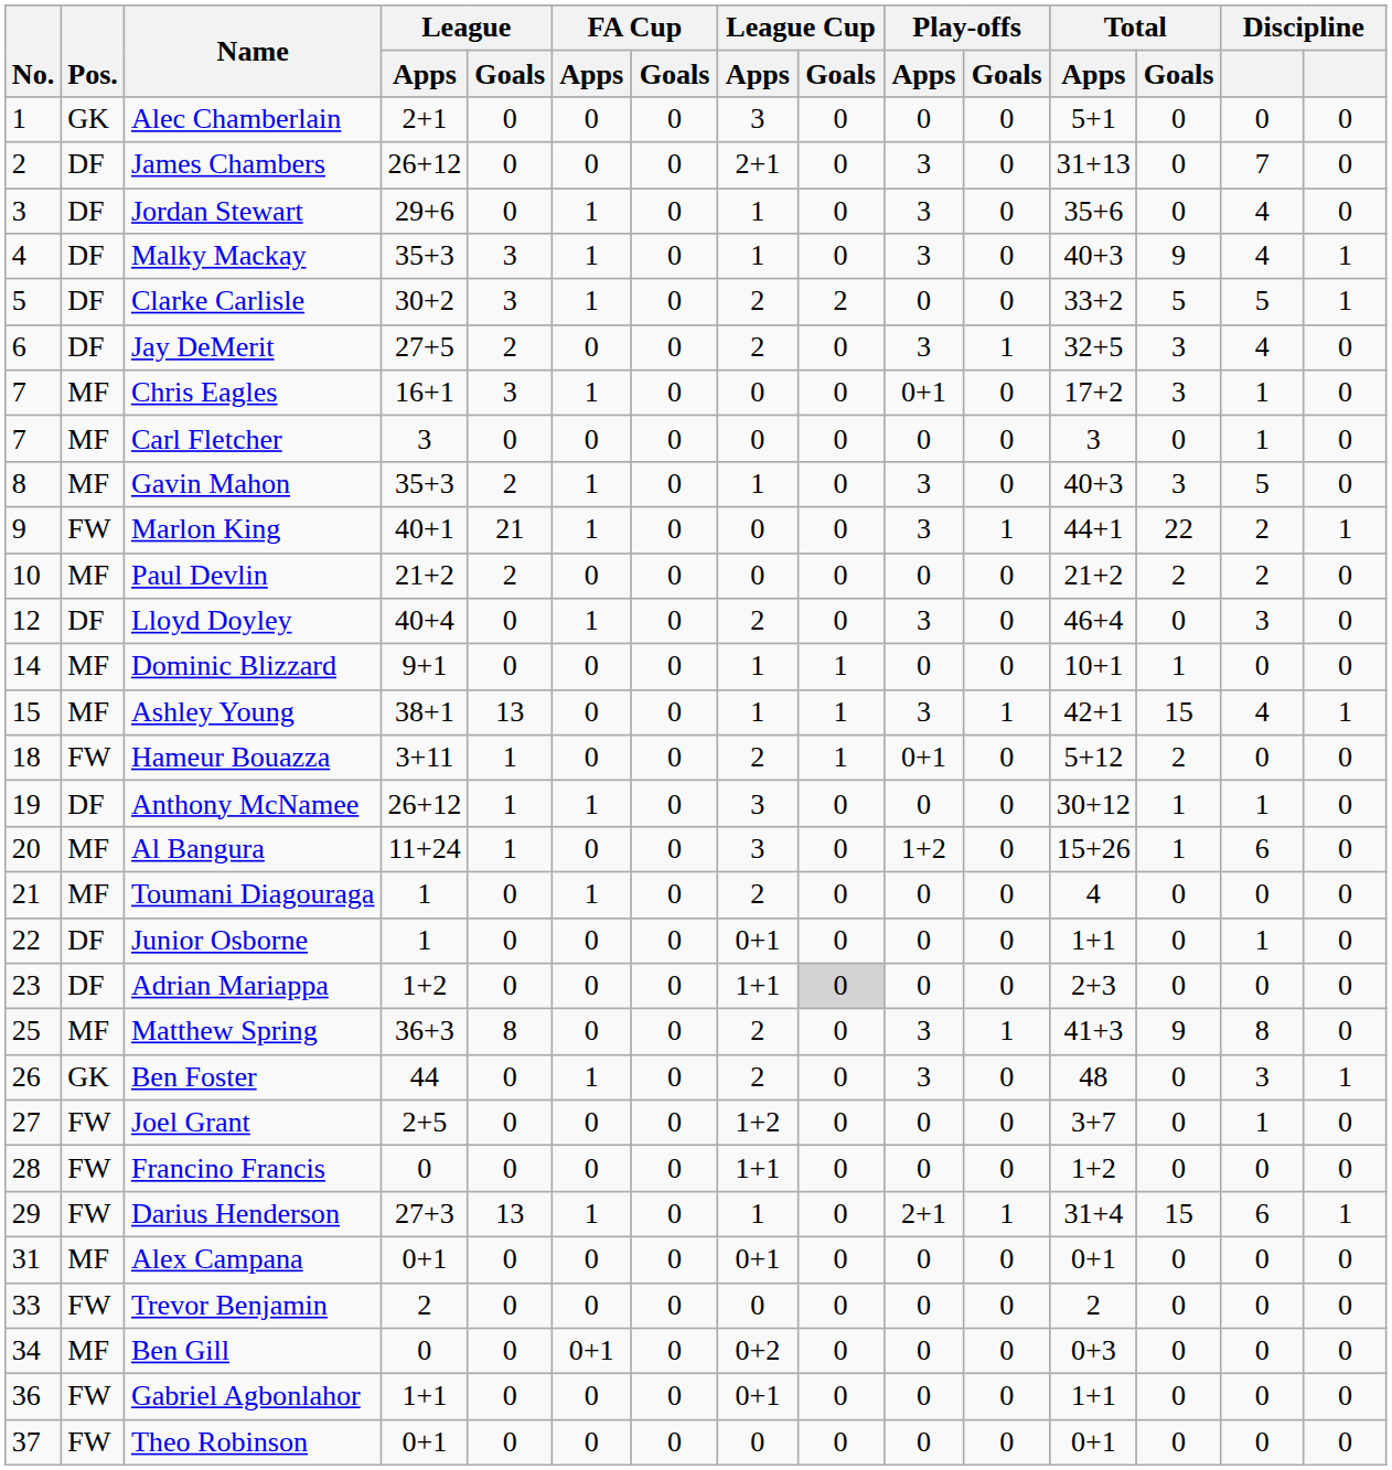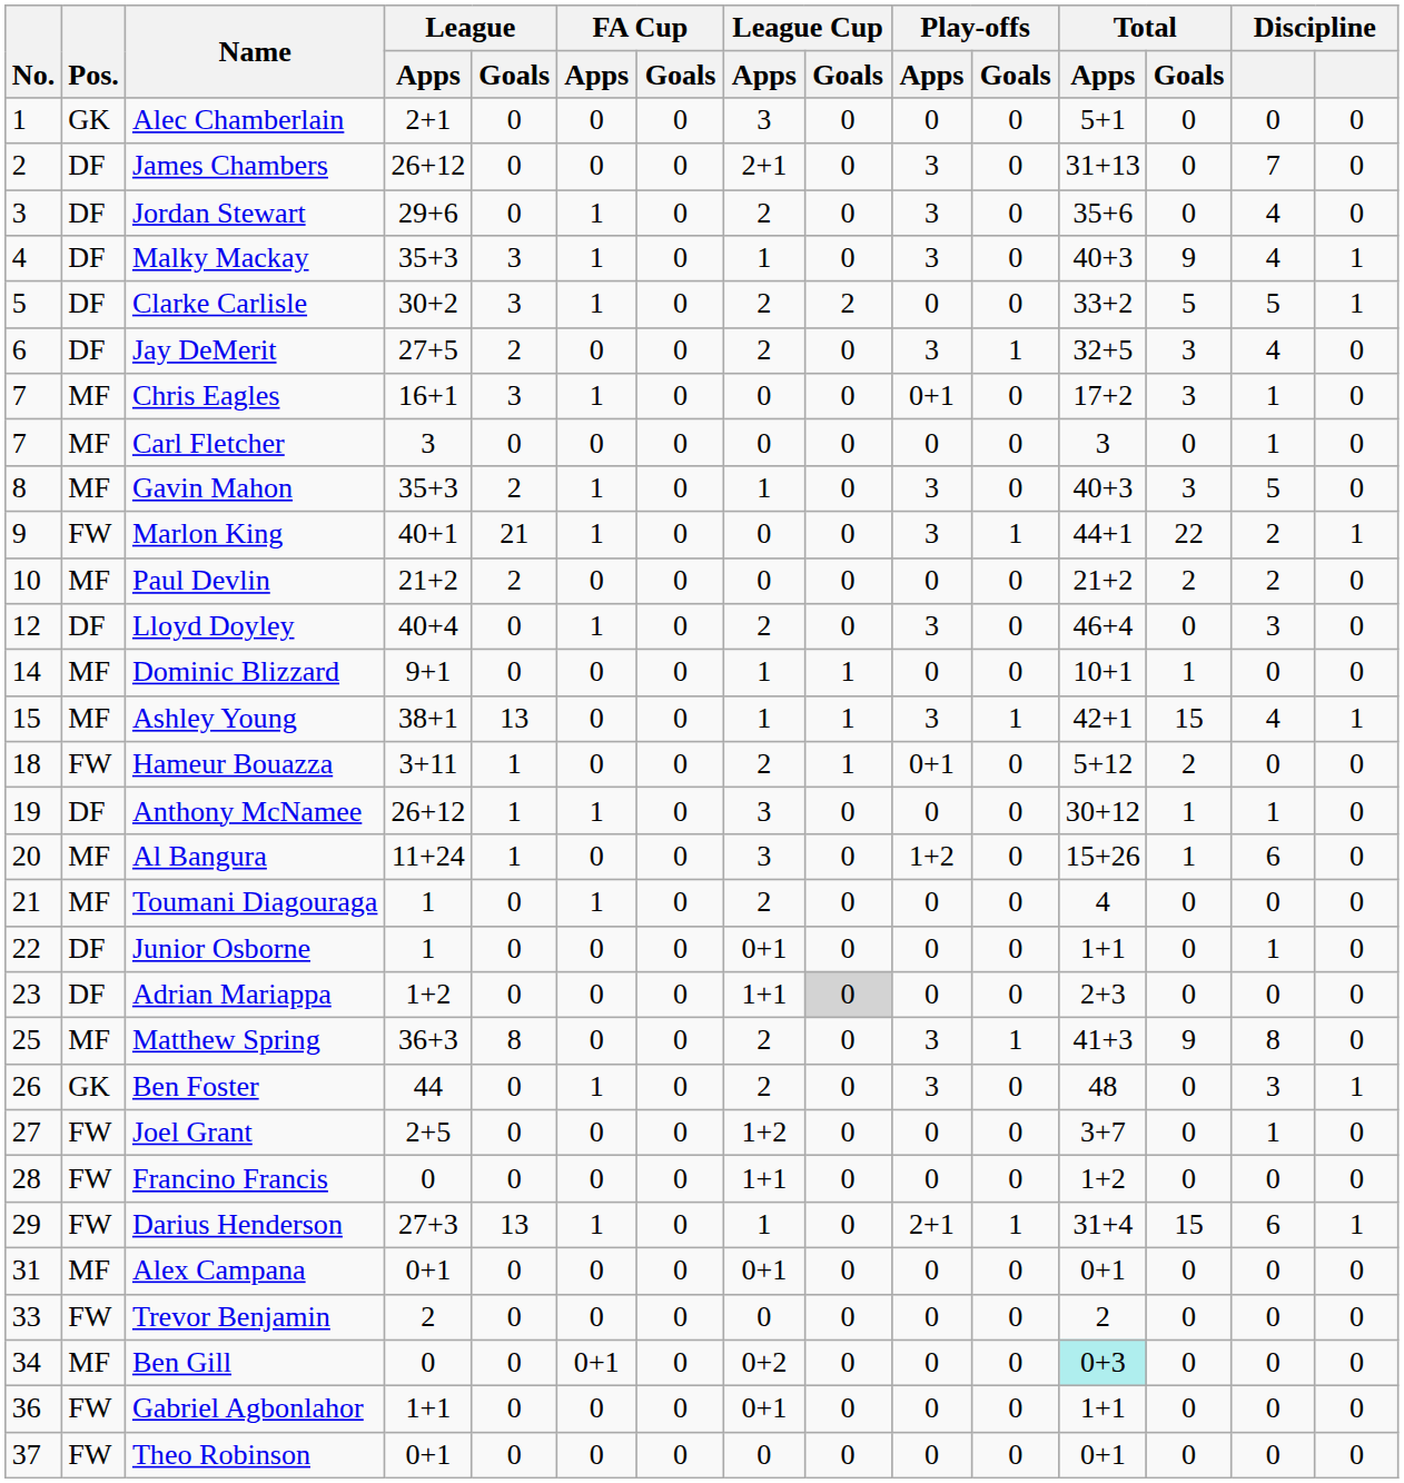 <table class="wikitable" style="text-align:center">
 <tr>
 <th rowspan="2" style="vertical-align:bottom;">No.</th>
 <th rowspan="2" style="vertical-align:bottom;">Pos.</th>
 <th rowspan="2">Name</th>
 <th colspan="2" style="width:85px;">League</th>
 <th colspan="2" style="width:85px;">FA Cup</th>
 <th colspan="2" style="width:85px;">League Cup</th>
 <th colspan="2" style="width:85px;">Play-offs</th>
 <th colspan="2" style="width:85px;">Total</th>
 <th colspan="2" style="width:85px;">Discipline</th>
 </tr>
 <tr>
 <th>Apps</th>
 <th>Goals</th>
 <th>Apps</th>
 <th>Goals</th>
 <th>Apps</th>
 <th>Goals</th>
 <th>Apps</th>
 <th>Goals</th>
 <th>Apps</th>
 <th>Goals</th>
 <th></th>
 <th></th>
 </tr>
 <tr>
 <td align="left">1</td>
 <td align="left">GK</td>
 <td align="left"> <a href='#'>Alec Chamberlain</a></td>
 <td>2+1</td>
 <td>0</td>
 <td>0</td>
 <td>0</td>
 <td>3</td>
 <td>0</td>
 <td>0</td>
 <td>0</td>
 <td>5+1</td>
 <td>0</td>
 <td>0</td>
 <td>0</td>
 </tr>
 <tr>
 <td align="left">2</td>
 <td align="left">DF</td>
 <td align="left"> <a href='#'>James Chambers</a></td>
 <td>26+12</td>
 <td>0</td>
 <td>0</td>
 <td>0</td>
 <td>2+1</td>
 <td>0</td>
 <td>3</td>
 <td>0</td>
 <td>31+13</td>
 <td>0</td>
 <td>7</td>
 <td>0</td>
 </tr>
 <tr>
 <td align="left">3</td>
 <td align="left">DF</td>
 <td align="left"> <a href='#'>Jordan Stewart</a></td>
 <td>29+6</td>
 <td>0</td>
 <td>1</td>
 <td>0</td>
-<td>1</td>
+<td>2</td>
 <td>0</td>
 <td>3</td>
 <td>0</td>
 <td>35+6</td>
 <td>0</td>
 <td>4</td>
 <td>0</td>
 </tr>
 <tr>
 <td align="left">4</td>
 <td align="left">DF</td>
 <td align="left"> <a href='#'>Malky Mackay</a></td>
 <td>35+3</td>
 <td>3</td>
 <td>1</td>
 <td>0</td>
 <td>1</td>
 <td>0</td>
 <td>3</td>
 <td>0</td>
 <td>40+3</td>
 <td>9</td>
 <td>4</td>
 <td>1</td>
 </tr>
 <tr>
 <td align="left">5</td>
 <td align="left">DF</td>
 <td align="left"> <a href='#'>Clarke Carlisle</a></td>
 <td>30+2</td>
 <td>3</td>
 <td>1</td>
 <td>0</td>
 <td>2</td>
 <td>2</td>
 <td>0</td>
 <td>0</td>
 <td>33+2</td>
 <td>5</td>
 <td>5</td>
 <td>1</td>
 </tr>
 <tr>
 <td align="left">6</td>
 <td align="left">DF</td>
 <td align="left"> <a href='#'>Jay DeMerit</a></td>
 <td>27+5</td>
 <td>2</td>
 <td>0</td>
 <td>0</td>
 <td>2</td>
 <td>0</td>
 <td>3</td>
 <td>1</td>
 <td>32+5</td>
 <td>3</td>
 <td>4</td>
 <td>0</td>
 </tr>
 <tr>
 <td align="left">7</td>
 <td align="left">MF</td>
 <td align="left"> <a href='#'>Chris Eagles</a></td>
 <td>16+1</td>
 <td>3</td>
 <td>1</td>
 <td>0</td>
 <td>0</td>
 <td>0</td>
 <td>0+1</td>
 <td>0</td>
 <td>17+2</td>
 <td>3</td>
 <td>1</td>
 <td>0</td>
 </tr>
 <tr>
 <td align="left">7</td>
 <td align="left">MF</td>
 <td align="left"> <a href='#'>Carl Fletcher</a></td>
 <td>3</td>
 <td>0</td>
 <td>0</td>
 <td>0</td>
 <td>0</td>
 <td>0</td>
 <td>0</td>
 <td>0</td>
 <td>3</td>
 <td>0</td>
 <td>1</td>
 <td>0</td>
 </tr>
 <tr>
 <td align="left">8</td>
 <td align="left">MF</td>
 <td align="left"> <a href='#'>Gavin Mahon</a></td>
 <td>35+3</td>
 <td>2</td>
 <td>1</td>
 <td>0</td>
 <td>1</td>
 <td>0</td>
 <td>3</td>
 <td>0</td>
 <td>40+3</td>
 <td>3</td>
 <td>5</td>
 <td>0</td>
 </tr>
 <tr>
 <td align="left">9</td>
 <td align="left">FW</td>
 <td align="left"> <a href='#'>Marlon King</a></td>
 <td>40+1</td>
 <td>21</td>
 <td>1</td>
 <td>0</td>
 <td>0</td>
 <td>0</td>
 <td>3</td>
 <td>1</td>
 <td>44+1</td>
 <td>22</td>
 <td>2</td>
 <td>1</td>
 </tr>
 <tr>
 <td align="left">10</td>
 <td align="left">MF</td>
 <td align="left"> <a href='#'>Paul Devlin</a></td>
 <td>21+2</td>
 <td>2</td>
 <td>0</td>
 <td>0</td>
 <td>0</td>
 <td>0</td>
 <td>0</td>
 <td>0</td>
 <td>21+2</td>
 <td>2</td>
 <td>2</td>
 <td>0</td>
 </tr>
 <tr>
 <td align="left">12</td>
 <td align="left">DF</td>
 <td align="left"> <a href='#'>Lloyd Doyley</a></td>
 <td>40+4</td>
 <td>0</td>
 <td>1</td>
 <td>0</td>
 <td>2</td>
 <td>0</td>
 <td>3</td>
 <td>0</td>
 <td>46+4</td>
 <td>0</td>
 <td>3</td>
 <td>0</td>
 </tr>
 <tr>
 <td align="left">14</td>
 <td align="left">MF</td>
 <td align="left"> <a href='#'>Dominic Blizzard</a></td>
 <td>9+1</td>
 <td>0</td>
 <td>0</td>
 <td>0</td>
 <td>1</td>
 <td>1</td>
 <td>0</td>
 <td>0</td>
 <td>10+1</td>
 <td>1</td>
 <td>0</td>
 <td>0</td>
 </tr>
 <tr>
 <td align="left">15</td>
 <td align="left">MF</td>
 <td align="left"> <a href='#'>Ashley Young</a></td>
 <td>38+1</td>
 <td>13</td>
 <td>0</td>
 <td>0</td>
 <td>1</td>
 <td>1</td>
 <td>3</td>
 <td>1</td>
 <td>42+1</td>
 <td>15</td>
 <td>4</td>
 <td>1</td>
 </tr>
 <tr>
 <td align="left">18</td>
 <td align="left">FW</td>
 <td align="left"> <a href='#'>Hameur Bouazza</a></td>
 <td>3+11</td>
 <td>1</td>
 <td>0</td>
 <td>0</td>
 <td>2</td>
 <td>1</td>
 <td>0+1</td>
 <td>0</td>
 <td>5+12</td>
 <td>2</td>
 <td>0</td>
 <td>0</td>
 </tr>
 <tr>
 <td align="left">19</td>
 <td align="left">DF</td>
 <td align="left"> <a href='#'>Anthony McNamee</a></td>
 <td>26+12</td>
 <td>1</td>
 <td>1</td>
 <td>0</td>
 <td>3</td>
 <td>0</td>
 <td>0</td>
 <td>0</td>
 <td>30+12</td>
 <td>1</td>
 <td>1</td>
 <td>0</td>
 </tr>
 <tr>
 <td align="left">20</td>
 <td align="left">MF</td>
 <td align="left"> <a href='#'>Al Bangura</a></td>
 <td>11+24</td>
 <td>1</td>
 <td>0</td>
 <td>0</td>
 <td>3</td>
 <td>0</td>
 <td>1+2</td>
 <td>0</td>
 <td>15+26</td>
 <td>1</td>
 <td>6</td>
 <td>0</td>
 </tr>
 <tr>
 <td align="left">21</td>
 <td align="left">MF</td>
 <td align="left"> <a href='#'>Toumani Diagouraga</a></td>
 <td>1</td>
 <td>0</td>
 <td>1</td>
 <td>0</td>
 <td>2</td>
 <td>0</td>
 <td>0</td>
 <td>0</td>
 <td>4</td>
 <td>0</td>
 <td>0</td>
 <td>0</td>
 </tr>
 <tr>
 <td align="left">22</td>
 <td align="left">DF</td>
 <td align="left"> <a href='#'>Junior Osborne</a></td>
 <td>1</td>
 <td>0</td>
 <td>0</td>
 <td>0</td>
 <td>0+1</td>
 <td>0</td>
 <td>0</td>
 <td>0</td>
 <td>1+1</td>
 <td>0</td>
 <td>1</td>
 <td>0</td>
 </tr>
 <tr>
 <td align="left">23</td>
 <td align="left">DF</td>
 <td align="left"> <a href='#'>Adrian Mariappa</a></td>
 <td>1+2</td>
 <td>0</td>
 <td>0</td>
 <td>0</td>
 <td>1+1</td>
 <td style="background: lightgrey;">0</td>
 <td>0</td>
 <td>0</td>
 <td>2+3</td>
 <td>0</td>
 <td>0</td>
 <td>0</td>
 </tr>
 <tr>
 <td align="left">25</td>
 <td align="left">MF</td>
 <td align="left"> <a href='#'>Matthew Spring</a></td>
 <td>36+3</td>
 <td>8</td>
 <td>0</td>
 <td>0</td>
 <td>2</td>
 <td>0</td>
 <td>3</td>
 <td>1</td>
 <td>41+3</td>
 <td>9</td>
 <td>8</td>
 <td>0</td>
 </tr>
 <tr>
 <td align="left">26</td>
 <td align="left">GK</td>
 <td align="left"> <a href='#'>Ben Foster</a></td>
 <td>44</td>
 <td>0</td>
 <td>1</td>
 <td>0</td>
 <td>2</td>
 <td>0</td>
 <td>3</td>
 <td>0</td>
 <td>48</td>
 <td>0</td>
 <td>3</td>
 <td>1</td>
 </tr>
 <tr>
 <td align="left">27</td>
 <td align="left">FW</td>
 <td align="left"> <a href='#'>Joel Grant</a></td>
 <td>2+5</td>
 <td>0</td>
 <td>0</td>
 <td>0</td>
 <td>1+2</td>
 <td>0</td>
 <td>0</td>
 <td>0</td>
 <td>3+7</td>
 <td>0</td>
 <td>1</td>
 <td>0</td>
 </tr>
 <tr>
 <td align="left">28</td>
 <td align="left">FW</td>
 <td align="left"> <a href='#'>Francino Francis</a></td>
 <td>0</td>
 <td>0</td>
 <td>0</td>
 <td>0</td>
 <td>1+1</td>
 <td>0</td>
 <td>0</td>
 <td>0</td>
 <td>1+2</td>
 <td>0</td>
 <td>0</td>
 <td>0</td>
 </tr>
 <tr>
 <td align="left">29</td>
 <td align="left">FW</td>
 <td align="left"> <a href='#'>Darius Henderson</a></td>
 <td>27+3</td>
 <td>13</td>
 <td>1</td>
 <td>0</td>
 <td>1</td>
 <td>0</td>
 <td>2+1</td>
 <td>1</td>
 <td>31+4</td>
 <td>15</td>
 <td>6</td>
 <td>1</td>
 </tr>
 <tr>
 <td align="left">31</td>
 <td align="left">MF</td>
 <td align="left"> <a href='#'>Alex Campana</a></td>
 <td>0+1</td>
 <td>0</td>
 <td>0</td>
 <td>0</td>
 <td>0+1</td>
 <td>0</td>
 <td>0</td>
 <td>0</td>
 <td>0+1</td>
 <td>0</td>
 <td>0</td>
 <td>0</td>
 </tr>
 <tr>
 <td align="left">33</td>
 <td align="left">FW</td>
 <td align="left"> <a href='#'>Trevor Benjamin</a></td>
 <td>2</td>
 <td>0</td>
 <td>0</td>
 <td>0</td>
 <td>0</td>
 <td>0</td>
 <td>0</td>
 <td>0</td>
 <td>2</td>
 <td>0</td>
 <td>0</td>
 <td>0</td>
 </tr>
 <tr>
 <td align="left">34</td>
 <td align="left">MF</td>
 <td align="left"> <a href='#'>Ben Gill</a></td>
 <td>0</td>
 <td>0</td>
 <td>0+1</td>
 <td>0</td>
 <td>0+2</td>
 <td>0</td>
 <td>0</td>
 <td>0</td>
-<td>0+3</td>
+<td style="background: paleturquoise;">0+3</td>
 <td>0</td>
 <td>0</td>
 <td>0</td>
 </tr>
 <tr>
 <td align="left">36</td>
 <td align="left">FW</td>
 <td align="left"> <a href='#'>Gabriel Agbonlahor</a></td>
 <td>1+1</td>
 <td>0</td>
 <td>0</td>
 <td>0</td>
 <td>0+1</td>
 <td>0</td>
 <td>0</td>
 <td>0</td>
 <td>1+1</td>
 <td>0</td>
 <td>0</td>
 <td>0</td>
 </tr>
 <tr>
 <td align="left">37</td>
 <td align="left">FW</td>
 <td align="left"> <a href='#'>Theo Robinson</a></td>
 <td>0+1</td>
 <td>0</td>
 <td>0</td>
 <td>0</td>
 <td>0</td>
 <td>0</td>
 <td>0</td>
 <td>0</td>
 <td>0+1</td>
 <td>0</td>
 <td>0</td>
 <td>0</td>
 </tr>
 </table>
